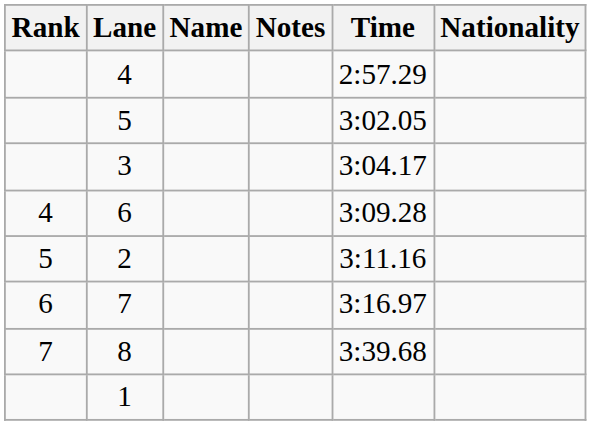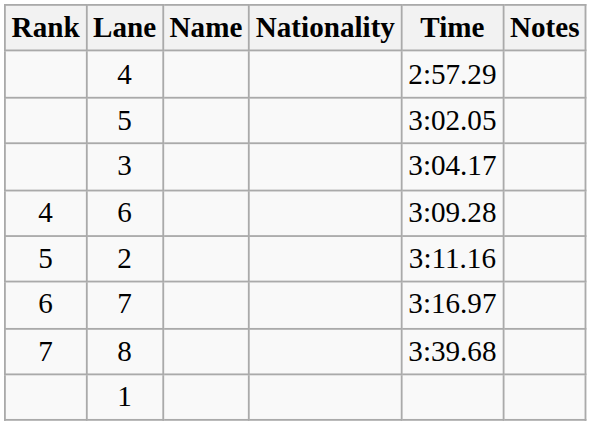 <table class="wikitable sortable" style="text-align:center">
 <tr>
 <th>Rank</th>
 <th>Lane</th>
 <th>Name</th>
+<th>Nationality</th>
+<th>Time</th>
 <th>Notes</th>
-<th>Time</th>
-<th>Nationality</th>
 </tr>
 <tr>
 <td></td>
 <td>4</td>
 <td align=left></td>
+<td align=left></td>
+<td>2:57.29</td>
 <td></td>
-<td>2:57.29</td>
-<td align=left></td>
 </tr>
 <tr>
 <td></td>
 <td>5</td>
 <td align=left></td>
+<td align=left></td>
+<td>3:02.05</td>
 <td></td>
-<td>3:02.05</td>
-<td align=left></td>
 </tr>
 <tr>
 <td></td>
 <td>3</td>
 <td align=left></td>
+<td align=left></td>
+<td>3:04.17</td>
 <td></td>
-<td>3:04.17</td>
-<td align=left></td>
 </tr>
 <tr>
 <td>4</td>
 <td>6</td>
 <td align=left></td>
+<td align=left></td>
+<td>3:09.28</td>
 <td></td>
-<td>3:09.28</td>
-<td align=left></td>
 </tr>
 <tr>
 <td>5</td>
 <td>2</td>
 <td align=left></td>
+<td align=left></td>
+<td>3:11.16</td>
 <td></td>
-<td>3:11.16</td>
-<td align=left></td>
 </tr>
 <tr>
 <td>6</td>
 <td>7</td>
 <td align=left></td>
+<td align=left></td>
+<td>3:16.97</td>
 <td></td>
-<td>3:16.97</td>
-<td align=left></td>
 </tr>
 <tr>
 <td>7</td>
 <td>8</td>
 <td align=left></td>
+<td align=left></td>
+<td>3:39.68</td>
 <td></td>
-<td>3:39.68</td>
-<td align=left></td>
 </tr>
 <tr>
 <td></td>
 <td>1</td>
 <td align=left></td>
+<td align=left></td>
+<td></td>
 <td><strong></strong></td>
-<td></td>
-<td align=left></td>
 </tr>
 </table>
